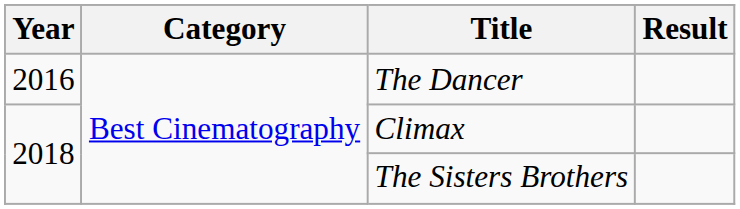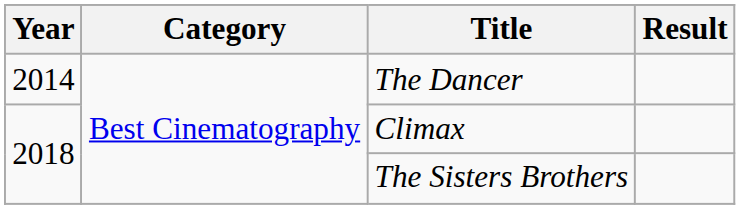 <table class="wikitable">
 <tr>
 <th>Year</th>
 <th>Category</th>
 <th>Title</th>
 <th>Result</th>
 </tr>
 <tr>
-<td>2016</td>
+<td>2014</td>
 <td rowspan=3><a href='#'>Best Cinematography</a></td>
 <td><em>The Dancer</em></td>
 <td></td>
 </tr>
 <tr>
 <td rowspan=2>2018</td>
 <td><em>Climax</em></td>
 <td></td>
 </tr>
 <tr>
 <td><em>The Sisters Brothers</em></td>
 <td></td>
 </tr>
 </table>
